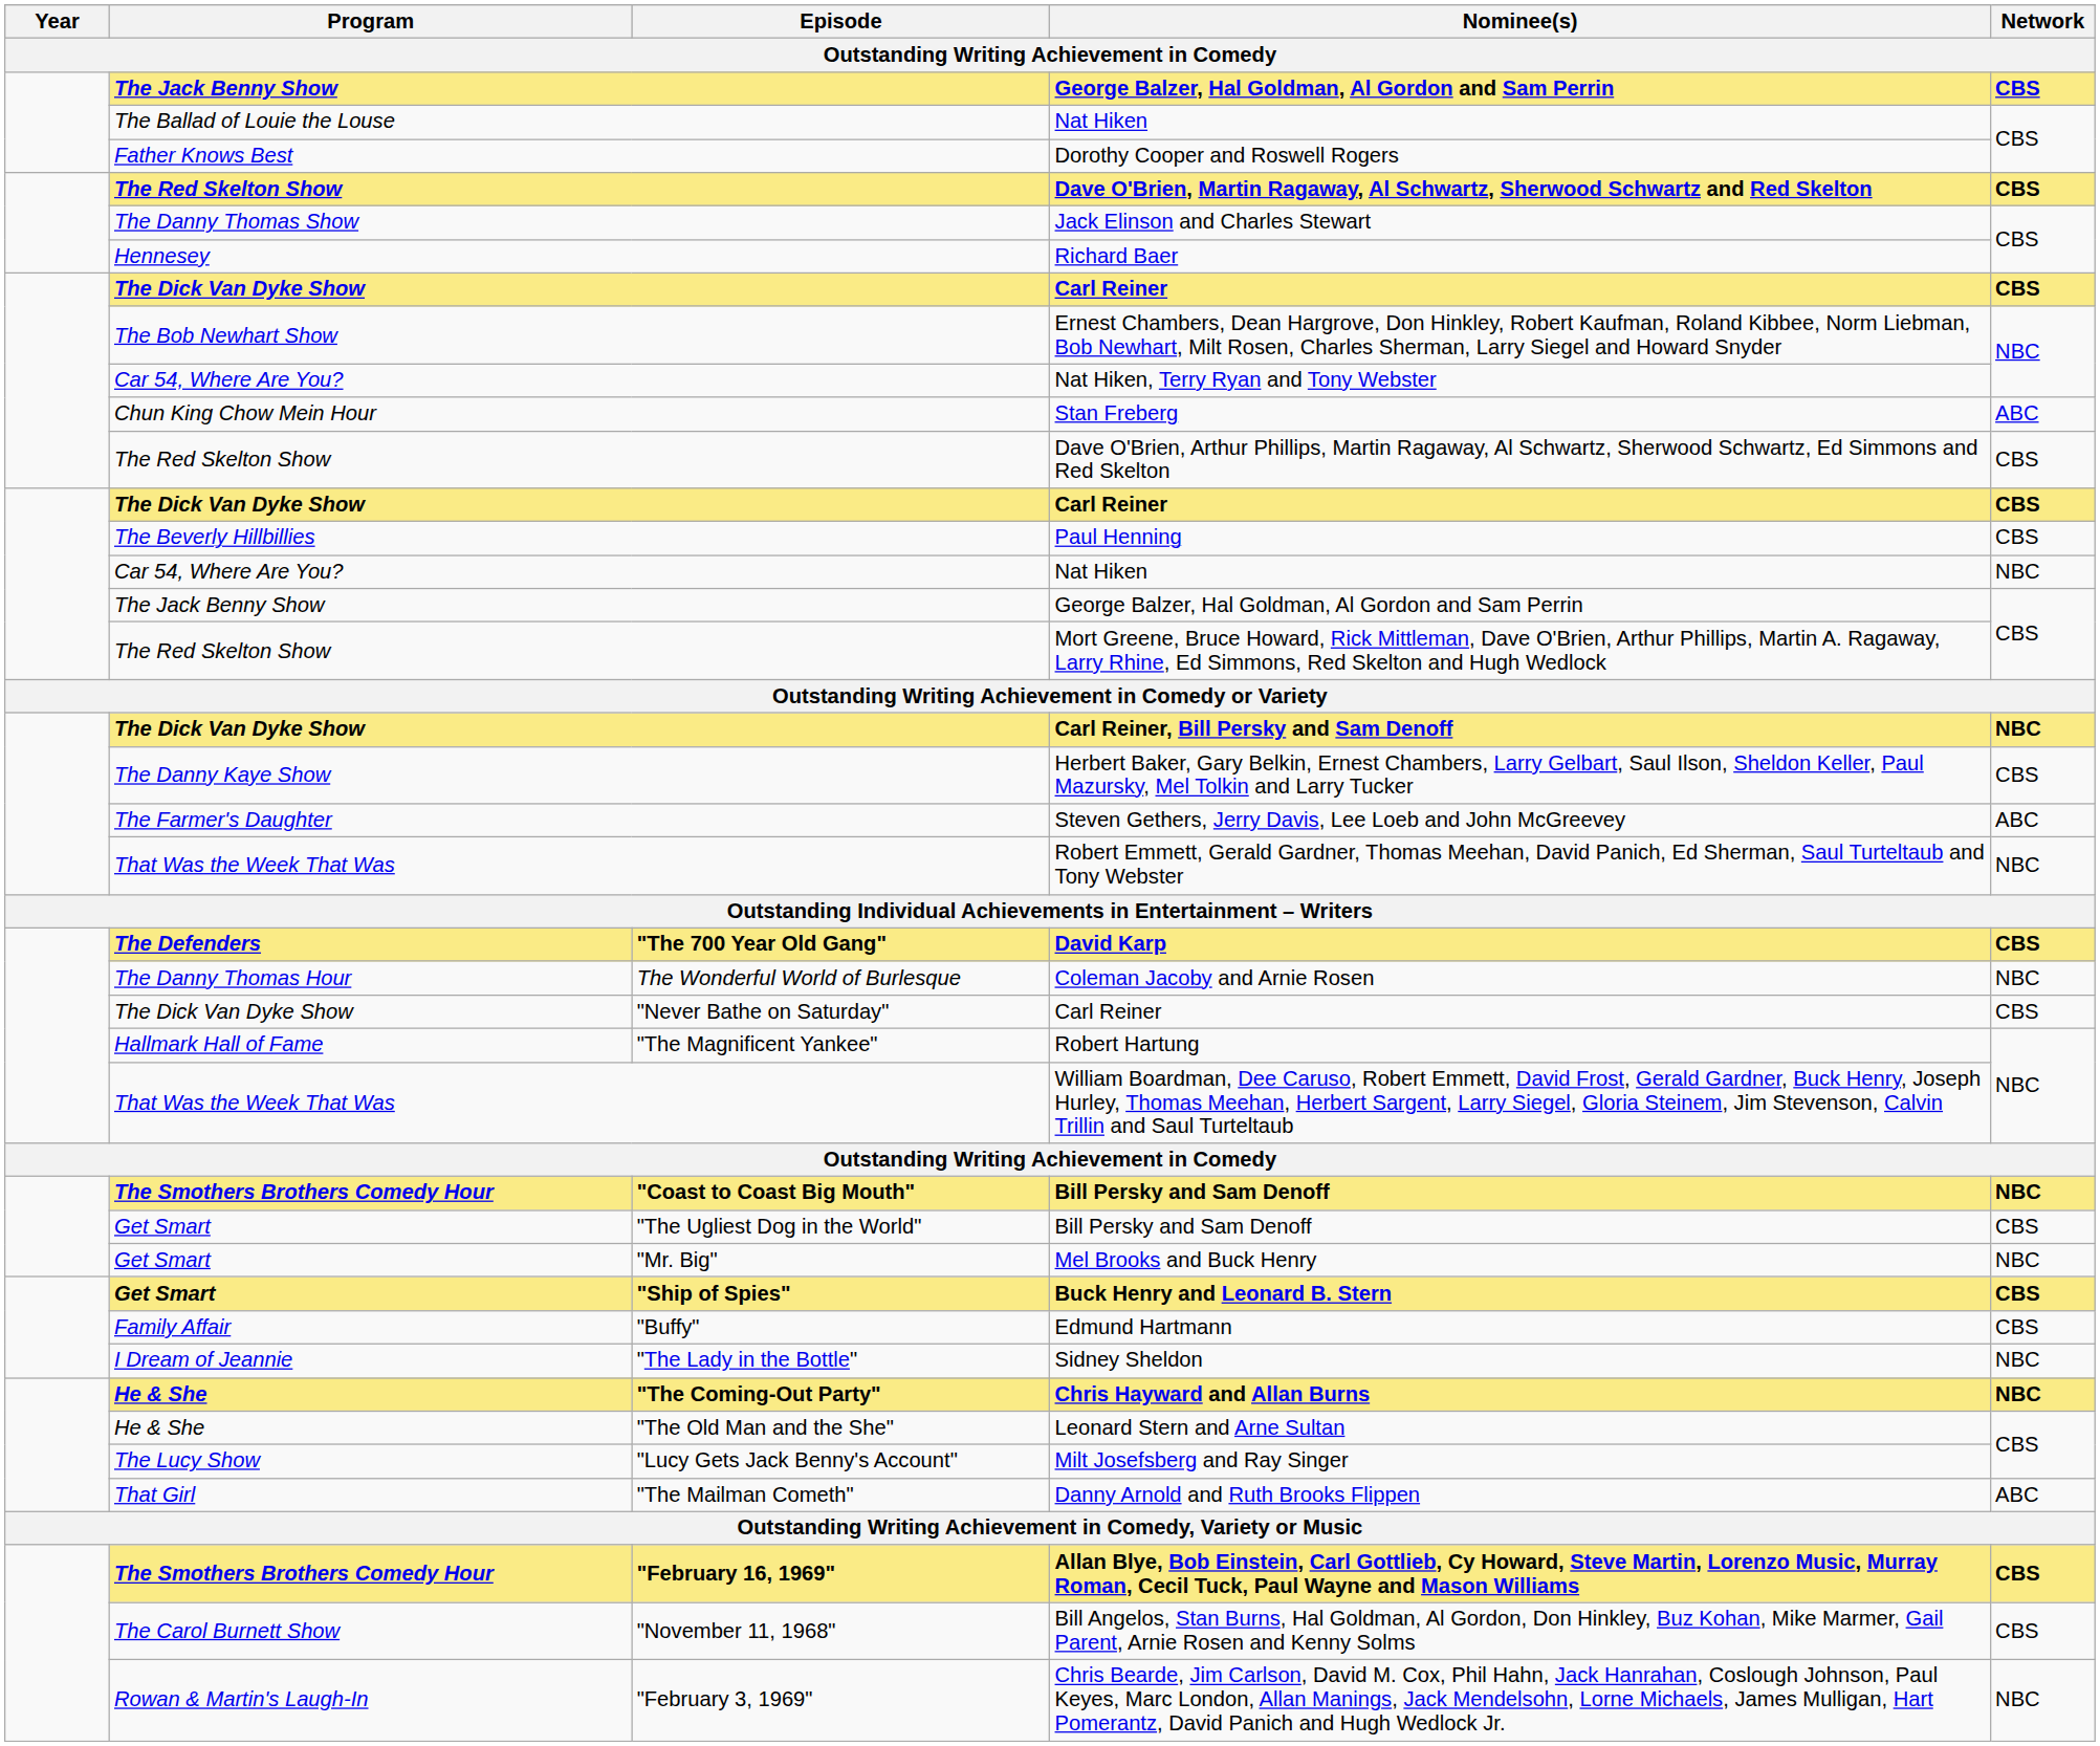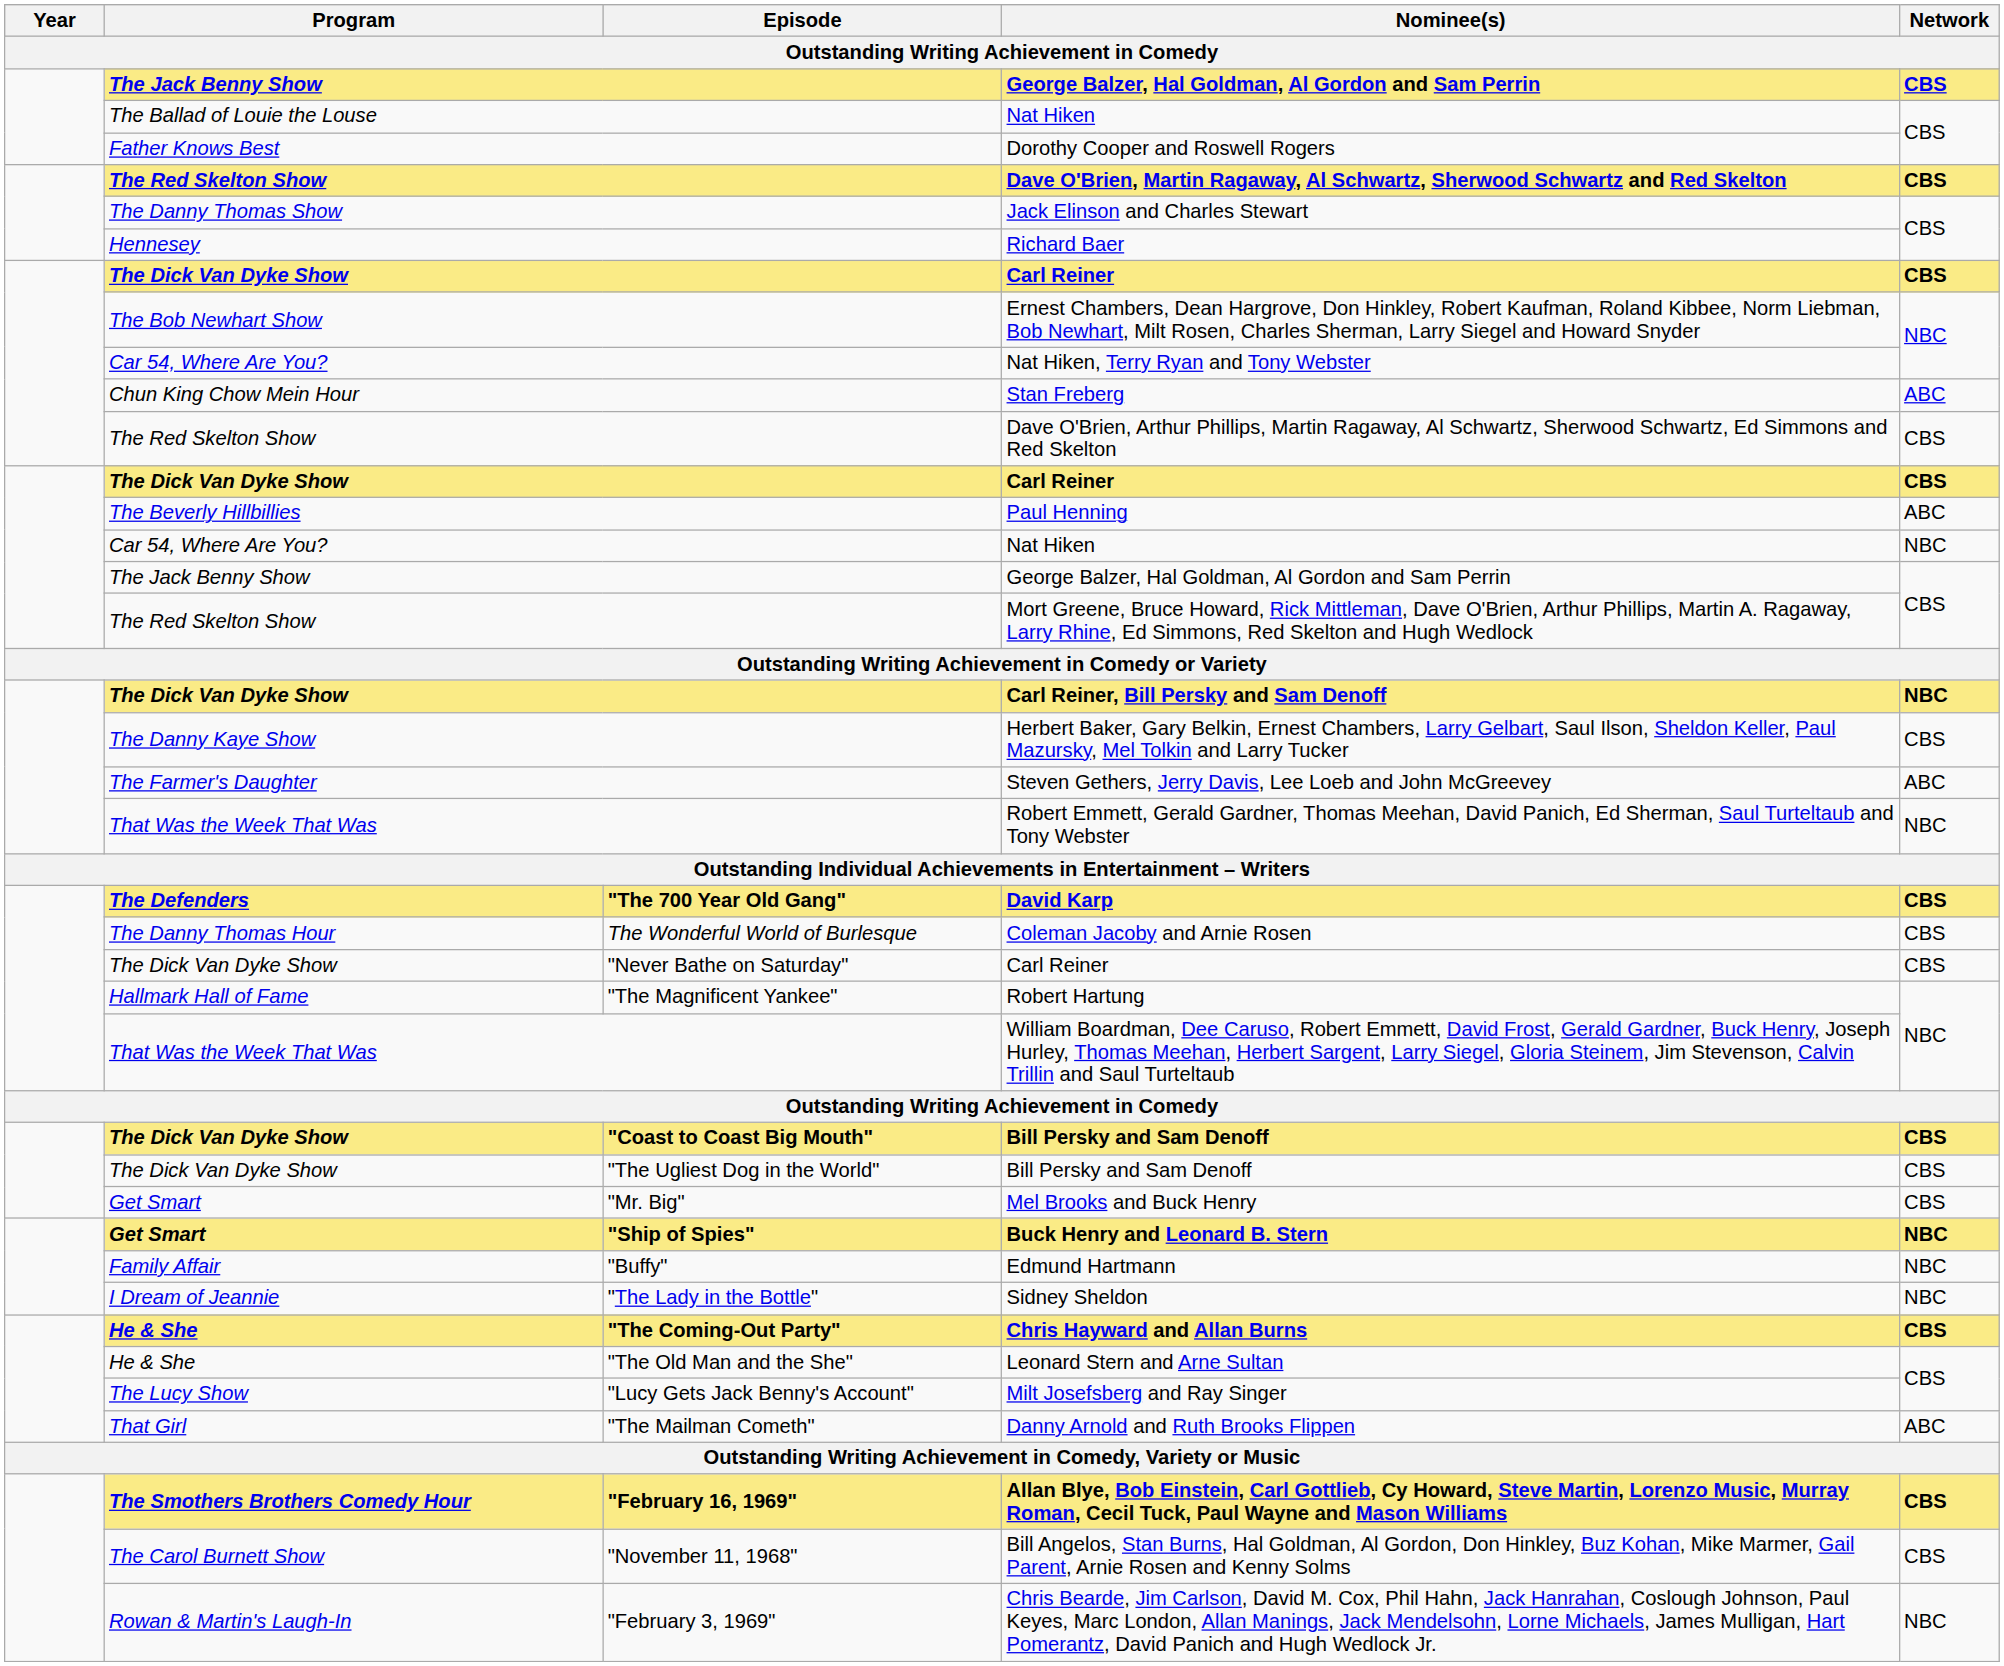 <table class="wikitable" style="width:100%">
 <tr bgcolor="#bebebe">
 <th width="5%">Year</th>
 <th width="25%">Program</th>
 <th width="20%">Episode</th>
 <th width="45%">Nominee(s)</th>
 <th width="5%">Network</th>
 </tr>
 <tr>
 <th colspan=5>Outstanding Writing Achievement in Comedy</th>
 </tr>
 <tr>
 <td rowspan=3></td>
 <td colspan=2 style="background:#FAEB86;"><strong><em><a href='#'>The Jack Benny Show</a></em></strong></td>
 <td style="background:#FAEB86;"><strong><a href='#'>George Balzer</a>, <a href='#'>Hal Goldman</a>, <a href='#'>Al Gordon</a> and <a href='#'>Sam Perrin</a></strong></td>
 <td style="background:#FAEB86;"><strong><a href='#'>CBS</a></strong></td>
 </tr>
 <tr>
 <td colspan=2><em>The Ballad of Louie the Louse</em></td>
 <td><a href='#'>Nat Hiken</a></td>
 <td rowspan=2>CBS</td>
 </tr>
 <tr>
 <td colspan=2><em><a href='#'>Father Knows Best</a></em></td>
 <td>Dorothy Cooper and Roswell Rogers</td>
 </tr>
 <tr>
 <td rowspan=3></td>
 <td colspan=2 style="background:#FAEB86;"><strong><em><a href='#'>The Red Skelton Show</a></em></strong></td>
 <td style="background:#FAEB86;"><strong><a href='#'>Dave O'Brien</a>, <a href='#'>Martin Ragaway</a>, <a href='#'>Al Schwartz</a>, <a href='#'>Sherwood Schwartz</a> and <a href='#'>Red Skelton</a></strong></td>
 <td style="background:#FAEB86;"><strong>CBS</strong></td>
 </tr>
 <tr>
 <td colspan=2><em><a href='#'>The Danny Thomas Show</a></em></td>
 <td><a href='#'>Jack Elinson</a> and Charles Stewart</td>
 <td rowspan=2>CBS</td>
 </tr>
 <tr>
 <td colspan=2><em><a href='#'>Hennesey</a></em></td>
 <td><a href='#'>Richard Baer</a></td>
 </tr>
 <tr>
 <td rowspan=5></td>
 <td colspan=2 style="background:#FAEB86;"><strong><em><a href='#'>The Dick Van Dyke Show</a></em></strong></td>
 <td style="background:#FAEB86;"><strong><a href='#'>Carl Reiner</a></strong></td>
 <td style="background:#FAEB86;"><strong>CBS</strong></td>
 </tr>
 <tr>
 <td colspan=2><em><a href='#'>The Bob Newhart Show</a></em></td>
 <td>Ernest Chambers, Dean Hargrove, Don Hinkley, Robert Kaufman, Roland Kibbee, Norm Liebman, <a href='#'>Bob Newhart</a>, Milt Rosen, Charles Sherman, Larry Siegel and Howard Snyder</td>
 <td rowspan=2><a href='#'>NBC</a></td>
 </tr>
 <tr>
 <td colspan=2><em><a href='#'>Car 54, Where Are You?</a></em></td>
 <td>Nat Hiken, <a href='#'>Terry Ryan</a> and <a href='#'>Tony Webster</a></td>
 </tr>
 <tr>
 <td colspan=2><em>Chun King Chow Mein Hour</em></td>
 <td><a href='#'>Stan Freberg</a></td>
 <td><a href='#'>ABC</a></td>
 </tr>
 <tr>
 <td colspan=2><em>The Red Skelton Show</em></td>
 <td>Dave O'Brien, Arthur Phillips, Martin Ragaway, Al Schwartz, Sherwood Schwartz, Ed Simmons and Red Skelton</td>
 <td>CBS</td>
 </tr>
 <tr>
 <td rowspan=5></td>
 <td colspan=2 style="background:#FAEB86;"><strong><em>The Dick Van Dyke Show</em></strong></td>
 <td style="background:#FAEB86;"><strong>Carl Reiner</strong></td>
 <td style="background:#FAEB86;"><strong>CBS</strong></td>
 </tr>
 <tr>
 <td colspan=2><em><a href='#'>The Beverly Hillbillies</a></em></td>
 <td><a href='#'>Paul Henning</a></td>
-<td>CBS</td>
+<td>ABC</td>
 </tr>
 <tr>
 <td colspan=2><em>Car 54, Where Are You?</em></td>
 <td>Nat Hiken</td>
 <td>NBC</td>
 </tr>
 <tr>
 <td colspan=2><em>The Jack Benny Show</em></td>
 <td>George Balzer, Hal Goldman, Al Gordon and Sam Perrin</td>
 <td rowspan=2>CBS</td>
 </tr>
 <tr>
 <td colspan=2><em>The Red Skelton Show</em></td>
 <td>Mort Greene, Bruce Howard, <a href='#'>Rick Mittleman</a>, Dave O'Brien, Arthur Phillips, Martin A. Ragaway, <a href='#'>Larry Rhine</a>, Ed Simmons, Red Skelton and Hugh Wedlock</td>
 </tr>
 <tr>
 <th colspan=5>Outstanding Writing Achievement in Comedy or Variety</th>
 </tr>
 <tr>
 <td rowspan=4></td>
 <td colspan=2 style="background:#FAEB86;"><strong><em>The Dick Van Dyke Show</em></strong></td>
 <td style="background:#FAEB86;"><strong>Carl Reiner, <a href='#'>Bill Persky</a> and <a href='#'>Sam Denoff</a></strong></td>
 <td style="background:#FAEB86;"><strong>NBC</strong></td>
 </tr>
 <tr>
 <td colspan=2><em><a href='#'>The Danny Kaye Show</a></em></td>
 <td>Herbert Baker, Gary Belkin, Ernest Chambers, <a href='#'>Larry Gelbart</a>, Saul Ilson, <a href='#'>Sheldon Keller</a>, <a href='#'>Paul Mazursky</a>, <a href='#'>Mel Tolkin</a> and Larry Tucker</td>
 <td>CBS</td>
 </tr>
 <tr>
 <td colspan=2><em><a href='#'>The Farmer's Daughter</a></em></td>
 <td>Steven Gethers, <a href='#'>Jerry Davis</a>, Lee Loeb and John McGreevey</td>
 <td>ABC</td>
 </tr>
 <tr>
 <td colspan=2><em><a href='#'>That Was the Week That Was</a></em></td>
 <td>Robert Emmett, Gerald Gardner, Thomas Meehan, David Panich, Ed Sherman, <a href='#'>Saul Turteltaub</a> and Tony Webster</td>
 <td>NBC</td>
 </tr>
 <tr>
 <th colspan="5">Outstanding Individual Achievements in Entertainment – Writers</th>
 </tr>
 <tr>
 <td rowspan=5></td>
 <td style="background:#FAEB86;"><strong><em><a href='#'>The Defenders</a></em></strong></td>
 <td style="background:#FAEB86;"><strong>"The 700 Year Old Gang"</strong></td>
 <td style="background:#FAEB86;"><strong><a href='#'>David Karp</a></strong></td>
 <td style="background:#FAEB86;"><strong>CBS</strong></td>
 </tr>
 <tr>
 <td><em><a href='#'>The Danny Thomas Hour</a></em></td>
 <td><em>The Wonderful World of Burlesque</em></td>
 <td><a href='#'>Coleman Jacoby</a> and Arnie Rosen</td>
-<td>NBC</td>
+<td>CBS</td>
 </tr>
 <tr>
 <td><em>The Dick Van Dyke Show</em></td>
 <td>"Never Bathe on Saturday"</td>
 <td>Carl Reiner</td>
 <td>CBS</td>
 </tr>
 <tr>
 <td><em><a href='#'>Hallmark Hall of Fame</a></em></td>
 <td>"The Magnificent Yankee"</td>
 <td>Robert Hartung</td>
 <td rowspan=2>NBC</td>
 </tr>
 <tr>
 <td colspan=2><em><a href='#'>That Was the Week That Was</a></em></td>
 <td>William Boardman, <a href='#'>Dee Caruso</a>, Robert Emmett, <a href='#'>David Frost</a>, <a href='#'>Gerald Gardner</a>, <a href='#'>Buck Henry</a>, Joseph Hurley, <a href='#'>Thomas Meehan</a>, <a href='#'>Herbert Sargent</a>, <a href='#'>Larry Siegel</a>, <a href='#'>Gloria Steinem</a>, Jim Stevenson, <a href='#'>Calvin Trillin</a> and Saul Turteltaub</td>
 </tr>
 <tr>
 <th colspan=5>Outstanding Writing Achievement in Comedy</th>
 </tr>
 <tr>
 <td rowspan=3></td>
-<td style="background:#FAEB86;"><strong><em><a href='#'>The Smothers Brothers Comedy Hour</a></em></strong></td>
+<td style="background:#FAEB86;"><strong><em>The Dick Van Dyke Show</em></strong></td>
 <td style="background:#FAEB86;"><strong>"Coast to Coast Big Mouth"</strong></td>
 <td style="background:#FAEB86;"><strong>Bill Persky and Sam Denoff</strong></td>
-<td style="background:#FAEB86;"><strong>NBC</strong></td>
+<td style="background:#FAEB86;"><strong>CBS</strong></td>
 </tr>
 <tr>
-<td><em><a href='#'>Get Smart</a></em></td>
+<td><em>The Dick Van Dyke Show</em></td>
 <td>"The Ugliest Dog in the World"</td>
 <td>Bill Persky and Sam Denoff</td>
 <td>CBS</td>
 </tr>
 <tr>
 <td><em><a href='#'>Get Smart</a></em></td>
 <td>"Mr. Big"</td>
 <td><a href='#'>Mel Brooks</a> and Buck Henry</td>
-<td>NBC</td>
+<td>CBS</td>
 </tr>
 <tr>
 <td rowspan=3></td>
 <td style="background:#FAEB86;"><strong><em>Get Smart</em></strong></td>
 <td style="background:#FAEB86;"><strong>"Ship of Spies"</strong></td>
 <td style="background:#FAEB86;"><strong>Buck Henry and <a href='#'>Leonard B. Stern</a></strong></td>
-<td style="background:#FAEB86;"><strong>CBS</strong></td>
+<td style="background:#FAEB86;"><strong>NBC</strong></td>
 </tr>
 <tr>
 <td><em><a href='#'>Family Affair</a></em></td>
 <td>"Buffy"</td>
 <td>Edmund Hartmann</td>
-<td>CBS</td>
+<td>NBC</td>
 </tr>
 <tr>
 <td><em><a href='#'>I Dream of Jeannie</a></em></td>
 <td>"<a href='#'>The Lady in the Bottle</a>"</td>
 <td>Sidney Sheldon</td>
 <td>NBC</td>
 </tr>
 <tr>
 <td rowspan=4></td>
 <td style="background:#FAEB86;"><strong><em><a href='#'>He & She</a></em></strong></td>
 <td style="background:#FAEB86;"><strong>"The Coming-Out Party"</strong></td>
 <td style="background:#FAEB86;"><strong><a href='#'>Chris Hayward</a> and <a href='#'>Allan Burns</a></strong></td>
-<td style="background:#FAEB86;"><strong>NBC</strong></td>
+<td style="background:#FAEB86;"><strong>CBS</strong></td>
 </tr>
 <tr>
 <td><em>He & She</em></td>
 <td>"The Old Man and the She"</td>
 <td>Leonard Stern and <a href='#'>Arne Sultan</a></td>
 <td rowspan=2>CBS</td>
 </tr>
 <tr>
 <td><em><a href='#'>The Lucy Show</a></em></td>
 <td>"Lucy Gets Jack Benny's Account"</td>
 <td><a href='#'>Milt Josefsberg</a> and Ray Singer</td>
 </tr>
 <tr>
 <td><em><a href='#'>That Girl</a></em></td>
 <td>"The Mailman Cometh"</td>
 <td><a href='#'>Danny Arnold</a> and <a href='#'>Ruth Brooks Flippen</a></td>
 <td>ABC</td>
 </tr>
 <tr>
 <th colspan=5>Outstanding Writing Achievement in Comedy, Variety or Music</th>
 </tr>
 <tr>
 <td rowspan=3></td>
 <td style="background:#FAEB86;"><strong><em><a href='#'>The Smothers Brothers Comedy Hour</a></em></strong></td>
 <td style="background:#FAEB86;"><strong>"February 16, 1969"</strong></td>
 <td style="background:#FAEB86;"><strong>Allan Blye, <a href='#'>Bob Einstein</a>, <a href='#'>Carl Gottlieb</a>, Cy Howard, <a href='#'>Steve Martin</a>, <a href='#'>Lorenzo Music</a>, <a href='#'>Murray Roman</a>, Cecil Tuck, Paul Wayne and <a href='#'>Mason Williams</a></strong></td>
 <td style="background:#FAEB86;"><strong>CBS</strong></td>
 </tr>
 <tr>
 <td><em><a href='#'>The Carol Burnett Show</a></em></td>
 <td>"November 11, 1968"</td>
 <td>Bill Angelos, <a href='#'>Stan Burns</a>, Hal Goldman, Al Gordon, Don Hinkley, <a href='#'>Buz Kohan</a>, Mike Marmer, <a href='#'>Gail Parent</a>, Arnie Rosen and Kenny Solms</td>
 <td>CBS</td>
 </tr>
 <tr>
 <td><em><a href='#'>Rowan & Martin's Laugh-In</a></em></td>
 <td>"February 3, 1969"</td>
 <td><a href='#'>Chris Bearde</a>, <a href='#'>Jim Carlson</a>, David M. Cox, Phil Hahn, <a href='#'>Jack Hanrahan</a>, Coslough Johnson, Paul Keyes, Marc London, <a href='#'>Allan Manings</a>, <a href='#'>Jack Mendelsohn</a>, <a href='#'>Lorne Michaels</a>, James Mulligan, <a href='#'>Hart Pomerantz</a>, David Panich and Hugh Wedlock Jr.</td>
 <td>NBC</td>
 </tr>
 </table>
